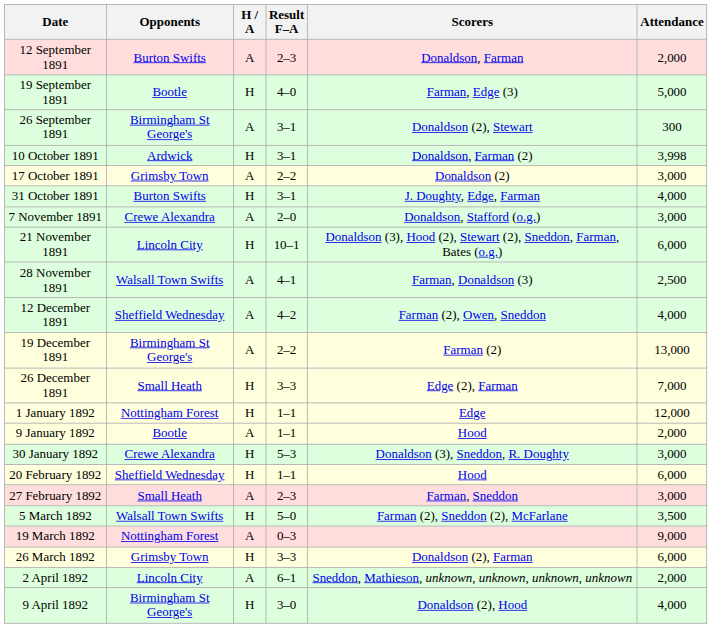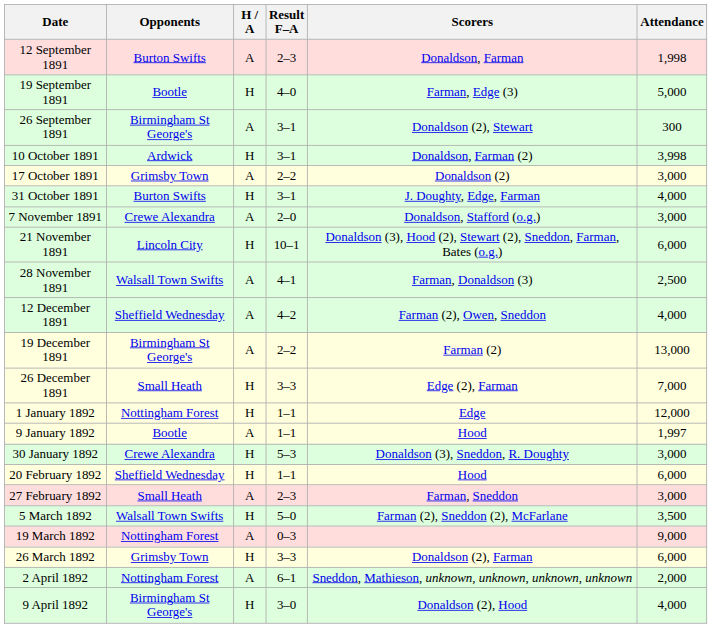 <table class="wikitable" style="text-align:center">
 <tr>
 <th>Date</th>
 <th>Opponents</th>
 <th>H / A</th>
 <th>Result<br>F–A</th>
 <th>Scorers</th>
 <th>Attendance</th>
 </tr>
 <tr bgcolor="#ffdddd">
 <td>12 September 1891</td>
 <td><a href='#'>Burton Swifts</a></td>
 <td>A</td>
 <td>2–3</td>
 <td><a href='#'>Donaldson</a>, <a href='#'>Farman</a></td>
-<td>2,000</td>
+<td>1,998</td>
 </tr>
 <tr bgcolor="#ddffdd">
 <td>19 September 1891</td>
 <td><a href='#'>Bootle</a></td>
 <td>H</td>
 <td>4–0</td>
 <td><a href='#'>Farman</a>, <a href='#'>Edge</a> (3)</td>
 <td>5,000</td>
 </tr>
 <tr bgcolor="#ddffdd">
 <td>26 September 1891</td>
 <td><a href='#'>Birmingham St George's</a></td>
 <td>A</td>
 <td>3–1</td>
 <td><a href='#'>Donaldson</a> (2), <a href='#'>Stewart</a></td>
 <td>300</td>
 </tr>
 <tr bgcolor="#ddffdd">
 <td>10 October 1891</td>
 <td><a href='#'>Ardwick</a></td>
 <td>H</td>
 <td>3–1</td>
 <td><a href='#'>Donaldson</a>, <a href='#'>Farman</a> (2)</td>
 <td>3,998</td>
 </tr>
 <tr bgcolor="#ffffdd">
 <td>17 October 1891</td>
 <td><a href='#'>Grimsby Town</a></td>
 <td>A</td>
 <td>2–2</td>
 <td><a href='#'>Donaldson</a> (2)</td>
 <td>3,000</td>
 </tr>
 <tr bgcolor="#ddffdd">
 <td>31 October 1891</td>
 <td><a href='#'>Burton Swifts</a></td>
 <td>H</td>
 <td>3–1</td>
 <td><a href='#'>J. Doughty</a>, <a href='#'>Edge</a>, <a href='#'>Farman</a></td>
 <td>4,000</td>
 </tr>
 <tr bgcolor="#ddffdd">
 <td>7 November 1891</td>
 <td><a href='#'>Crewe Alexandra</a></td>
 <td>A</td>
 <td>2–0</td>
 <td><a href='#'>Donaldson</a>, <a href='#'>Stafford</a> (<a href='#'>o.g.</a>)</td>
 <td>3,000</td>
 </tr>
 <tr bgcolor="#ddffdd">
 <td>21 November 1891</td>
 <td><a href='#'>Lincoln City</a></td>
 <td>H</td>
 <td>10–1</td>
 <td><a href='#'>Donaldson</a> (3), <a href='#'>Hood</a> (2), <a href='#'>Stewart</a> (2), <a href='#'>Sneddon</a>, <a href='#'>Farman</a>, Bates (<a href='#'>o.g.</a>)</td>
 <td>6,000</td>
 </tr>
 <tr bgcolor="#ddffdd">
 <td>28 November 1891</td>
 <td><a href='#'>Walsall Town Swifts</a></td>
 <td>A</td>
 <td>4–1</td>
 <td><a href='#'>Farman</a>, <a href='#'>Donaldson</a> (3)</td>
 <td>2,500</td>
 </tr>
 <tr bgcolor="#ddffdd">
 <td>12 December 1891</td>
 <td><a href='#'>Sheffield Wednesday</a></td>
 <td>A</td>
 <td>4–2</td>
 <td><a href='#'>Farman</a> (2), <a href='#'>Owen</a>, <a href='#'>Sneddon</a></td>
 <td>4,000</td>
 </tr>
 <tr bgcolor="#ffffdd">
 <td>19 December 1891</td>
 <td><a href='#'>Birmingham St George's</a></td>
 <td>A</td>
 <td>2–2</td>
 <td><a href='#'>Farman</a> (2)</td>
 <td>13,000</td>
 </tr>
 <tr bgcolor="#ffffdd">
 <td>26 December 1891</td>
 <td><a href='#'>Small Heath</a></td>
 <td>H</td>
 <td>3–3</td>
 <td><a href='#'>Edge</a> (2), <a href='#'>Farman</a></td>
 <td>7,000</td>
 </tr>
 <tr bgcolor="#ffffdd">
 <td>1 January 1892</td>
 <td><a href='#'>Nottingham Forest</a></td>
 <td>H</td>
 <td>1–1</td>
 <td><a href='#'>Edge</a></td>
 <td>12,000</td>
 </tr>
 <tr bgcolor="#ffffdd">
 <td>9 January 1892</td>
 <td><a href='#'>Bootle</a></td>
 <td>A</td>
 <td>1–1</td>
 <td><a href='#'>Hood</a></td>
-<td>2,000</td>
+<td>1,997</td>
 </tr>
 <tr bgcolor="#ddffdd">
 <td>30 January 1892</td>
 <td><a href='#'>Crewe Alexandra</a></td>
 <td>H</td>
 <td>5–3</td>
 <td><a href='#'>Donaldson</a> (3), <a href='#'>Sneddon</a>, <a href='#'>R. Doughty</a></td>
 <td>3,000</td>
 </tr>
 <tr bgcolor="#ffffdd">
 <td>20 February 1892</td>
 <td><a href='#'>Sheffield Wednesday</a></td>
 <td>H</td>
 <td>1–1</td>
 <td><a href='#'>Hood</a></td>
 <td>6,000</td>
 </tr>
 <tr bgcolor="#ffdddd">
 <td>27 February 1892</td>
 <td><a href='#'>Small Heath</a></td>
 <td>A</td>
 <td>2–3</td>
 <td><a href='#'>Farman</a>, <a href='#'>Sneddon</a></td>
 <td>3,000</td>
 </tr>
 <tr bgcolor="#ddffdd">
 <td>5 March 1892</td>
 <td><a href='#'>Walsall Town Swifts</a></td>
 <td>H</td>
 <td>5–0</td>
 <td><a href='#'>Farman</a> (2), <a href='#'>Sneddon</a> (2), <a href='#'>McFarlane</a></td>
 <td>3,500</td>
 </tr>
 <tr bgcolor="#ffdddd">
 <td>19 March 1892</td>
 <td><a href='#'>Nottingham Forest</a></td>
 <td>A</td>
 <td>0–3</td>
 <td></td>
 <td>9,000</td>
 </tr>
 <tr bgcolor="#ffffdd">
 <td>26 March 1892</td>
 <td><a href='#'>Grimsby Town</a></td>
 <td>H</td>
 <td>3–3</td>
 <td><a href='#'>Donaldson</a> (2), <a href='#'>Farman</a></td>
 <td>6,000</td>
 </tr>
 <tr bgcolor="#ddffdd">
 <td>2 April 1892</td>
-<td><a href='#'>Lincoln City</a></td>
+<td><a href='#'>Nottingham Forest</a></td>
 <td>A</td>
 <td>6–1</td>
 <td><a href='#'>Sneddon</a>, <a href='#'>Mathieson</a>, <em>unknown</em>, <em>unknown</em>, <em>unknown</em>, <em>unknown</em></td>
 <td>2,000</td>
 </tr>
 <tr bgcolor="#ddffdd">
 <td>9 April 1892</td>
 <td><a href='#'>Birmingham St George's</a></td>
 <td>H</td>
 <td>3–0</td>
 <td><a href='#'>Donaldson</a> (2), <a href='#'>Hood</a></td>
 <td>4,000</td>
 </tr>
 </table>
